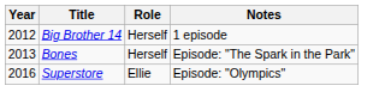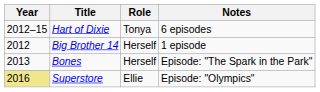 <table class="wikitable">
 <tr>
 <th>Year</th>
 <th>Title</th>
 <th>Role</th>
 <th>Notes</th>
+</tr>
+<tr>
+<td>2012–15</td>
+<td><em><a href='#'>Hart of Dixie</a></em></td>
+<td>Tonya</td>
+<td>6 episodes</td>
 </tr>
 <tr>
 <td>2012</td>
 <td><em><a href='#'>Big Brother 14</a></em></td>
 <td>Herself</td>
 <td>1 episode</td>
 </tr>
 <tr>
 <td>2013</td>
 <td><em><a href='#'>Bones</a></em></td>
 <td>Herself</td>
 <td>Episode: "The Spark in the Park"</td>
 </tr>
 <tr>
-<td>2016</td>
+<td style="background: khaki;">2016</td>
 <td><em><a href='#'>Superstore</a></em></td>
 <td>Ellie</td>
 <td>Episode: "Olympics"</td>
 </tr>
 </table>
